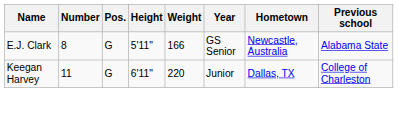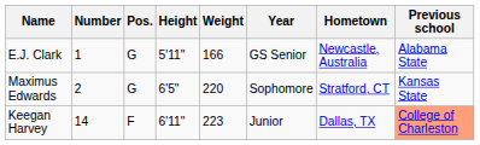 <table class="wikitable sortable" border="1">
 <tr>
 <th>Name</th>
 <th>Number</th>
 <th>Pos.</th>
 <th>Height</th>
 <th>Weight</th>
 <th>Year</th>
 <th>Hometown</th>
 <th class="unsortable">Previous school</th>
 </tr>
 <tr>
 <td>E.J. Clark</td>
-<td>8</td>
+<td>1</td>
 <td>G</td>
 <td>5'11"</td>
 <td>166</td>
 <td>GS Senior</td>
 <td><a href='#'>Newcastle, Australia</a></td>
 <td><a href='#'>Alabama State</a></td>
 </tr>
 <tr>
+<td>Maximus Edwards</td>
+<td>2</td>
+<td>G</td>
+<td>6'5"</td>
+<td>220</td>
+<td>Sophomore</td>
+<td><a href='#'>Stratford, CT</a></td>
+<td><a href='#'>Kansas State</a></td>
+</tr>
+<tr>
 <td>Keegan Harvey</td>
-<td>11</td>
-<td>G</td>
+<td>14</td>
+<td>F</td>
 <td>6'11"</td>
-<td>220</td>
+<td>223</td>
 <td>Junior</td>
 <td><a href='#'>Dallas, TX</a></td>
-<td><a href='#'>College of Charleston</a></td>
+<td style="background: lightsalmon;"><a href='#'>College of Charleston</a></td>
 </tr>
 </table>
